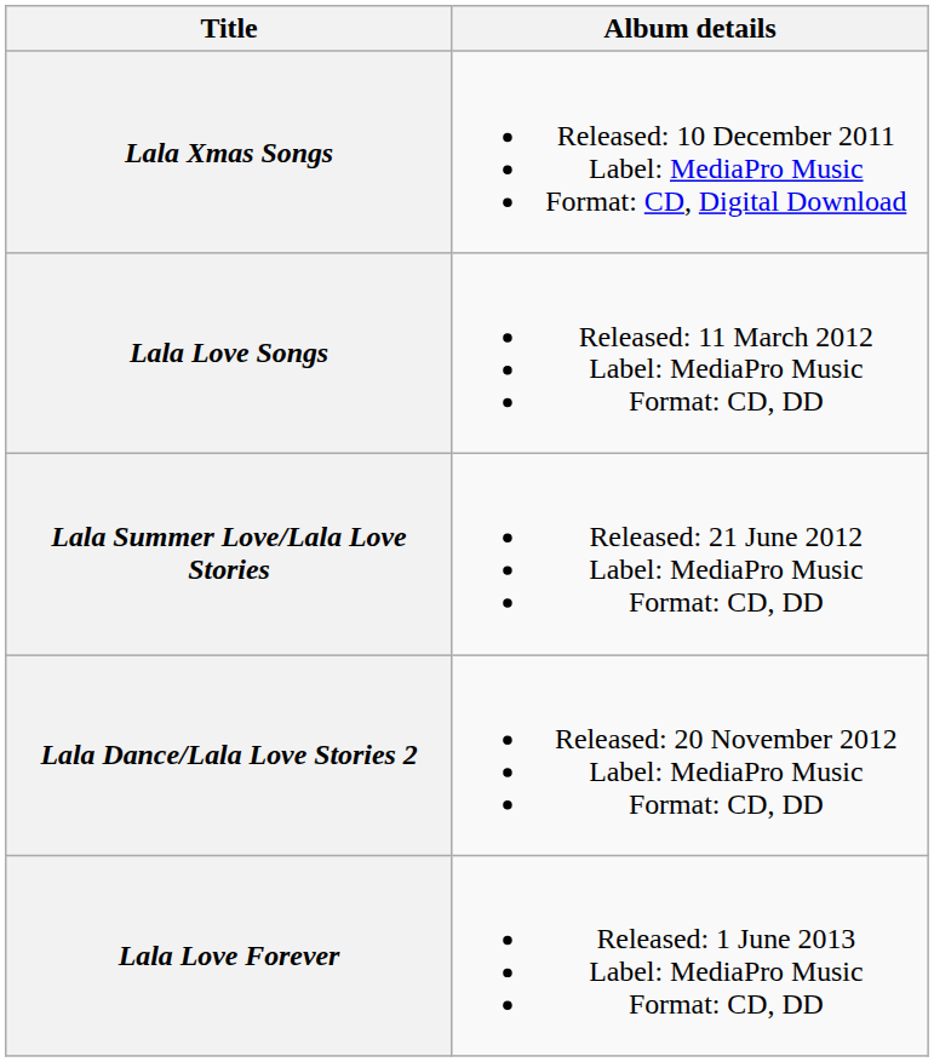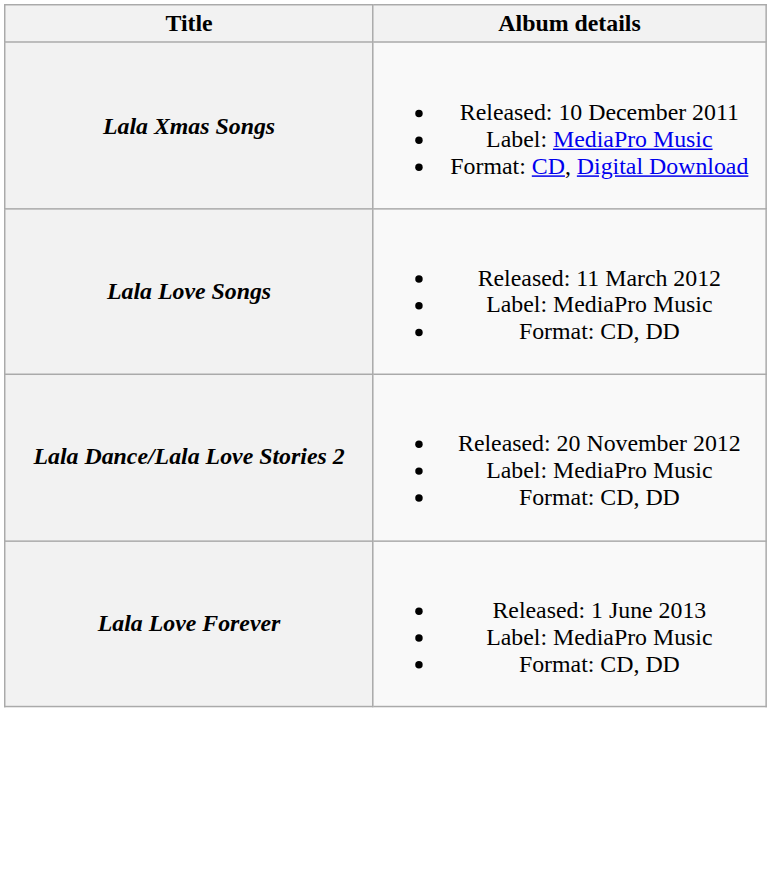 <table class="wikitable plainrowheaders" style="text-align:center;" border="1">
 <tr>
 <th style="width:15em;">Title</th>
 <th style="width:16em;">Album details</th>
 </tr>
 <tr>
 <th scope="row"><em>Lala Xmas Songs</em></th>
 <td><br><ul><li>Released: 10 December 2011</li><li>Label: <a href='#'>MediaPro Music</a></li><li>Format: <a href='#'>CD</a>, <a href='#'>Digital Download</a></li></ul></td>
 </tr>
 <tr>
 <th scope="row"><em>Lala Love Songs</em></th>
 <td><br><ul><li>Released: 11 March 2012</li><li>Label: MediaPro Music</li><li>Format: CD, DD</li></ul></td>
 </tr>
 <tr>
-<th scope="row"><em>Lala Summer Love/Lala Love Stories</em></th>
-<td><br><ul><li>Released: 21 June 2012</li><li>Label: MediaPro Music</li><li>Format: CD, DD</li></ul></td>
-</tr>
-<tr>
 <th scope="row"><em>Lala Dance/Lala Love Stories 2</em></th>
 <td><br><ul><li>Released: 20 November 2012</li><li>Label: MediaPro Music</li><li>Format: CD, DD</li></ul></td>
 </tr>
 <tr>
 <th scope="row"><em>Lala Love Forever</em></th>
 <td><br><ul><li>Released: 1 June 2013</li><li>Label: MediaPro Music</li><li>Format: CD, DD</li></ul></td>
 </tr>
 </table>
